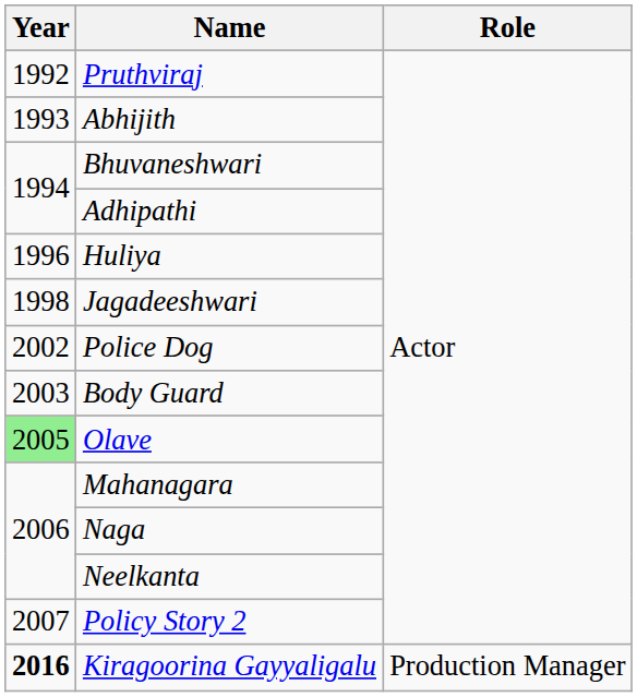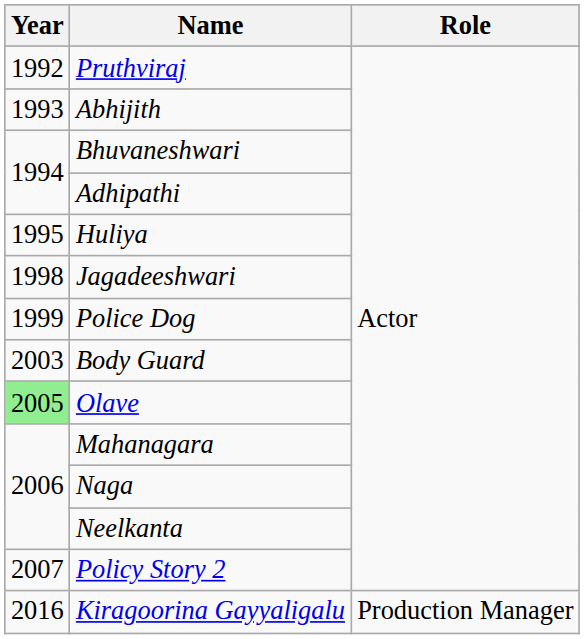 <table class="wikitable sortable">
 <tr>
 <th>Year</th>
 <th>Name</th>
 <th>Role</th>
 </tr>
 <tr>
 <td>1992</td>
 <td><em><a href='#'>Pruthviraj</a></em></td>
 <td rowspan="13">Actor</td>
 </tr>
 <tr>
 <td>1993</td>
 <td><em>Abhijith</em></td>
 </tr>
 <tr>
 <td rowspan="2">1994</td>
 <td><em>Bhuvaneshwari</em></td>
 </tr>
 <tr>
 <td><em>Adhipathi</em></td>
 </tr>
 <tr>
-<td>1996</td>
+<td>1995</td>
 <td><em>Huliya</em></td>
 </tr>
 <tr>
 <td>1998</td>
 <td><em>Jagadeeshwari</em></td>
 </tr>
 <tr>
-<td>2002</td>
+<td>1999</td>
 <td><em>Police Dog</em></td>
 </tr>
 <tr>
 <td>2003</td>
 <td><em>Body Guard</em></td>
 </tr>
 <tr>
 <td style="background: lightgreen;">2005</td>
 <td><em><a href='#'>Olave</a></em></td>
 </tr>
 <tr>
 <td rowspan="3">2006</td>
 <td><em>Mahanagara</em></td>
 </tr>
 <tr>
 <td><em>Naga</em></td>
 </tr>
 <tr>
 <td><em>Neelkanta</em></td>
 </tr>
 <tr>
 <td>2007</td>
 <td><em><a href='#'>Policy Story 2</a></em></td>
 </tr>
 <tr>
-<td><strong>2016</strong></td>
+<td>2016</td>
 <td><em><a href='#'>Kiragoorina Gayyaligalu</a></em></td>
 <td>Production Manager</td>
 </tr>
 </table>
